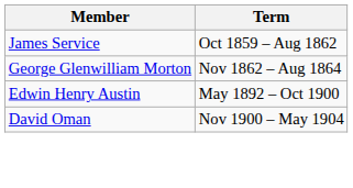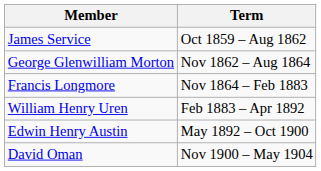 <table class="wikitable">
 <tr>
 <th>Member</th>
 <th>Term</th>
 </tr>
 <tr>
 <td><a href='#'>James Service</a></td>
 <td>Oct 1859 – Aug 1862</td>
 </tr>
 <tr>
 <td><a href='#'>George Glenwilliam Morton</a></td>
 <td>Nov 1862 – Aug 1864</td>
 </tr>
 <tr>
+<td><a href='#'>Francis Longmore</a></td>
+<td>Nov 1864 – Feb 1883</td>
+</tr>
+<tr>
+<td><a href='#'>William Henry Uren</a></td>
+<td>Feb 1883 – Apr 1892</td>
+</tr>
+<tr>
 <td><a href='#'>Edwin Henry Austin</a></td>
 <td>May 1892 – Oct 1900</td>
 </tr>
 <tr>
 <td><a href='#'>David Oman</a></td>
 <td>Nov 1900 – May 1904</td>
 </tr>
 </table>
